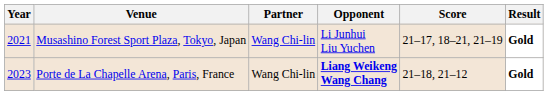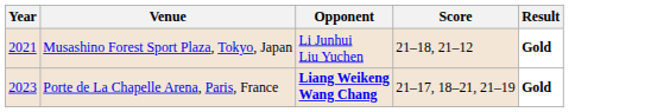 <table class="sortable wikitable" style="font-size: 90%;">
 <tr>
 <th>Year</th>
 <th>Venue</th>
-<th>Partner</th>
 <th>Opponent</th>
 <th>Score</th>
 <th>Result</th>
 </tr>
 <tr style="background:#F3E6D7">
 <td align="center"><a href='#'>2021</a></td>
 <td align="left"><a href='#'>Musashino Forest Sport Plaza</a>, <a href='#'>Tokyo</a>, Japan</td>
-<td align="left"> <a href='#'>Wang Chi-lin</a></td>
 <td align="left"> <a href='#'>Li Junhui</a><br> <a href='#'>Liu Yuchen</a></td>
-<td align="left">21–17, 18–21, 21–19</td>
+<td align="left">21–18, 21–12</td>
 <td style="text-align:left; background:white"> <strong>Gold</strong></td>
 </tr>
 <tr style="background:#F3E6D7">
 <td align="center"><a href='#'>2023</a></td>
 <td align="left"><a href='#'>Porte de La Chapelle Arena</a>, <a href='#'>Paris</a>, France</td>
-<td align="left"> Wang Chi-lin</td>
 <td align="left"><strong> <a href='#'>Liang Weikeng</a><br> <a href='#'>Wang Chang</a></strong></td>
-<td align="left">21–18, 21–12</td>
+<td align="left">21–17, 18–21, 21–19</td>
 <td style="text-align:left; background:white"> <strong>Gold</strong></td>
 </tr>
 </table>
